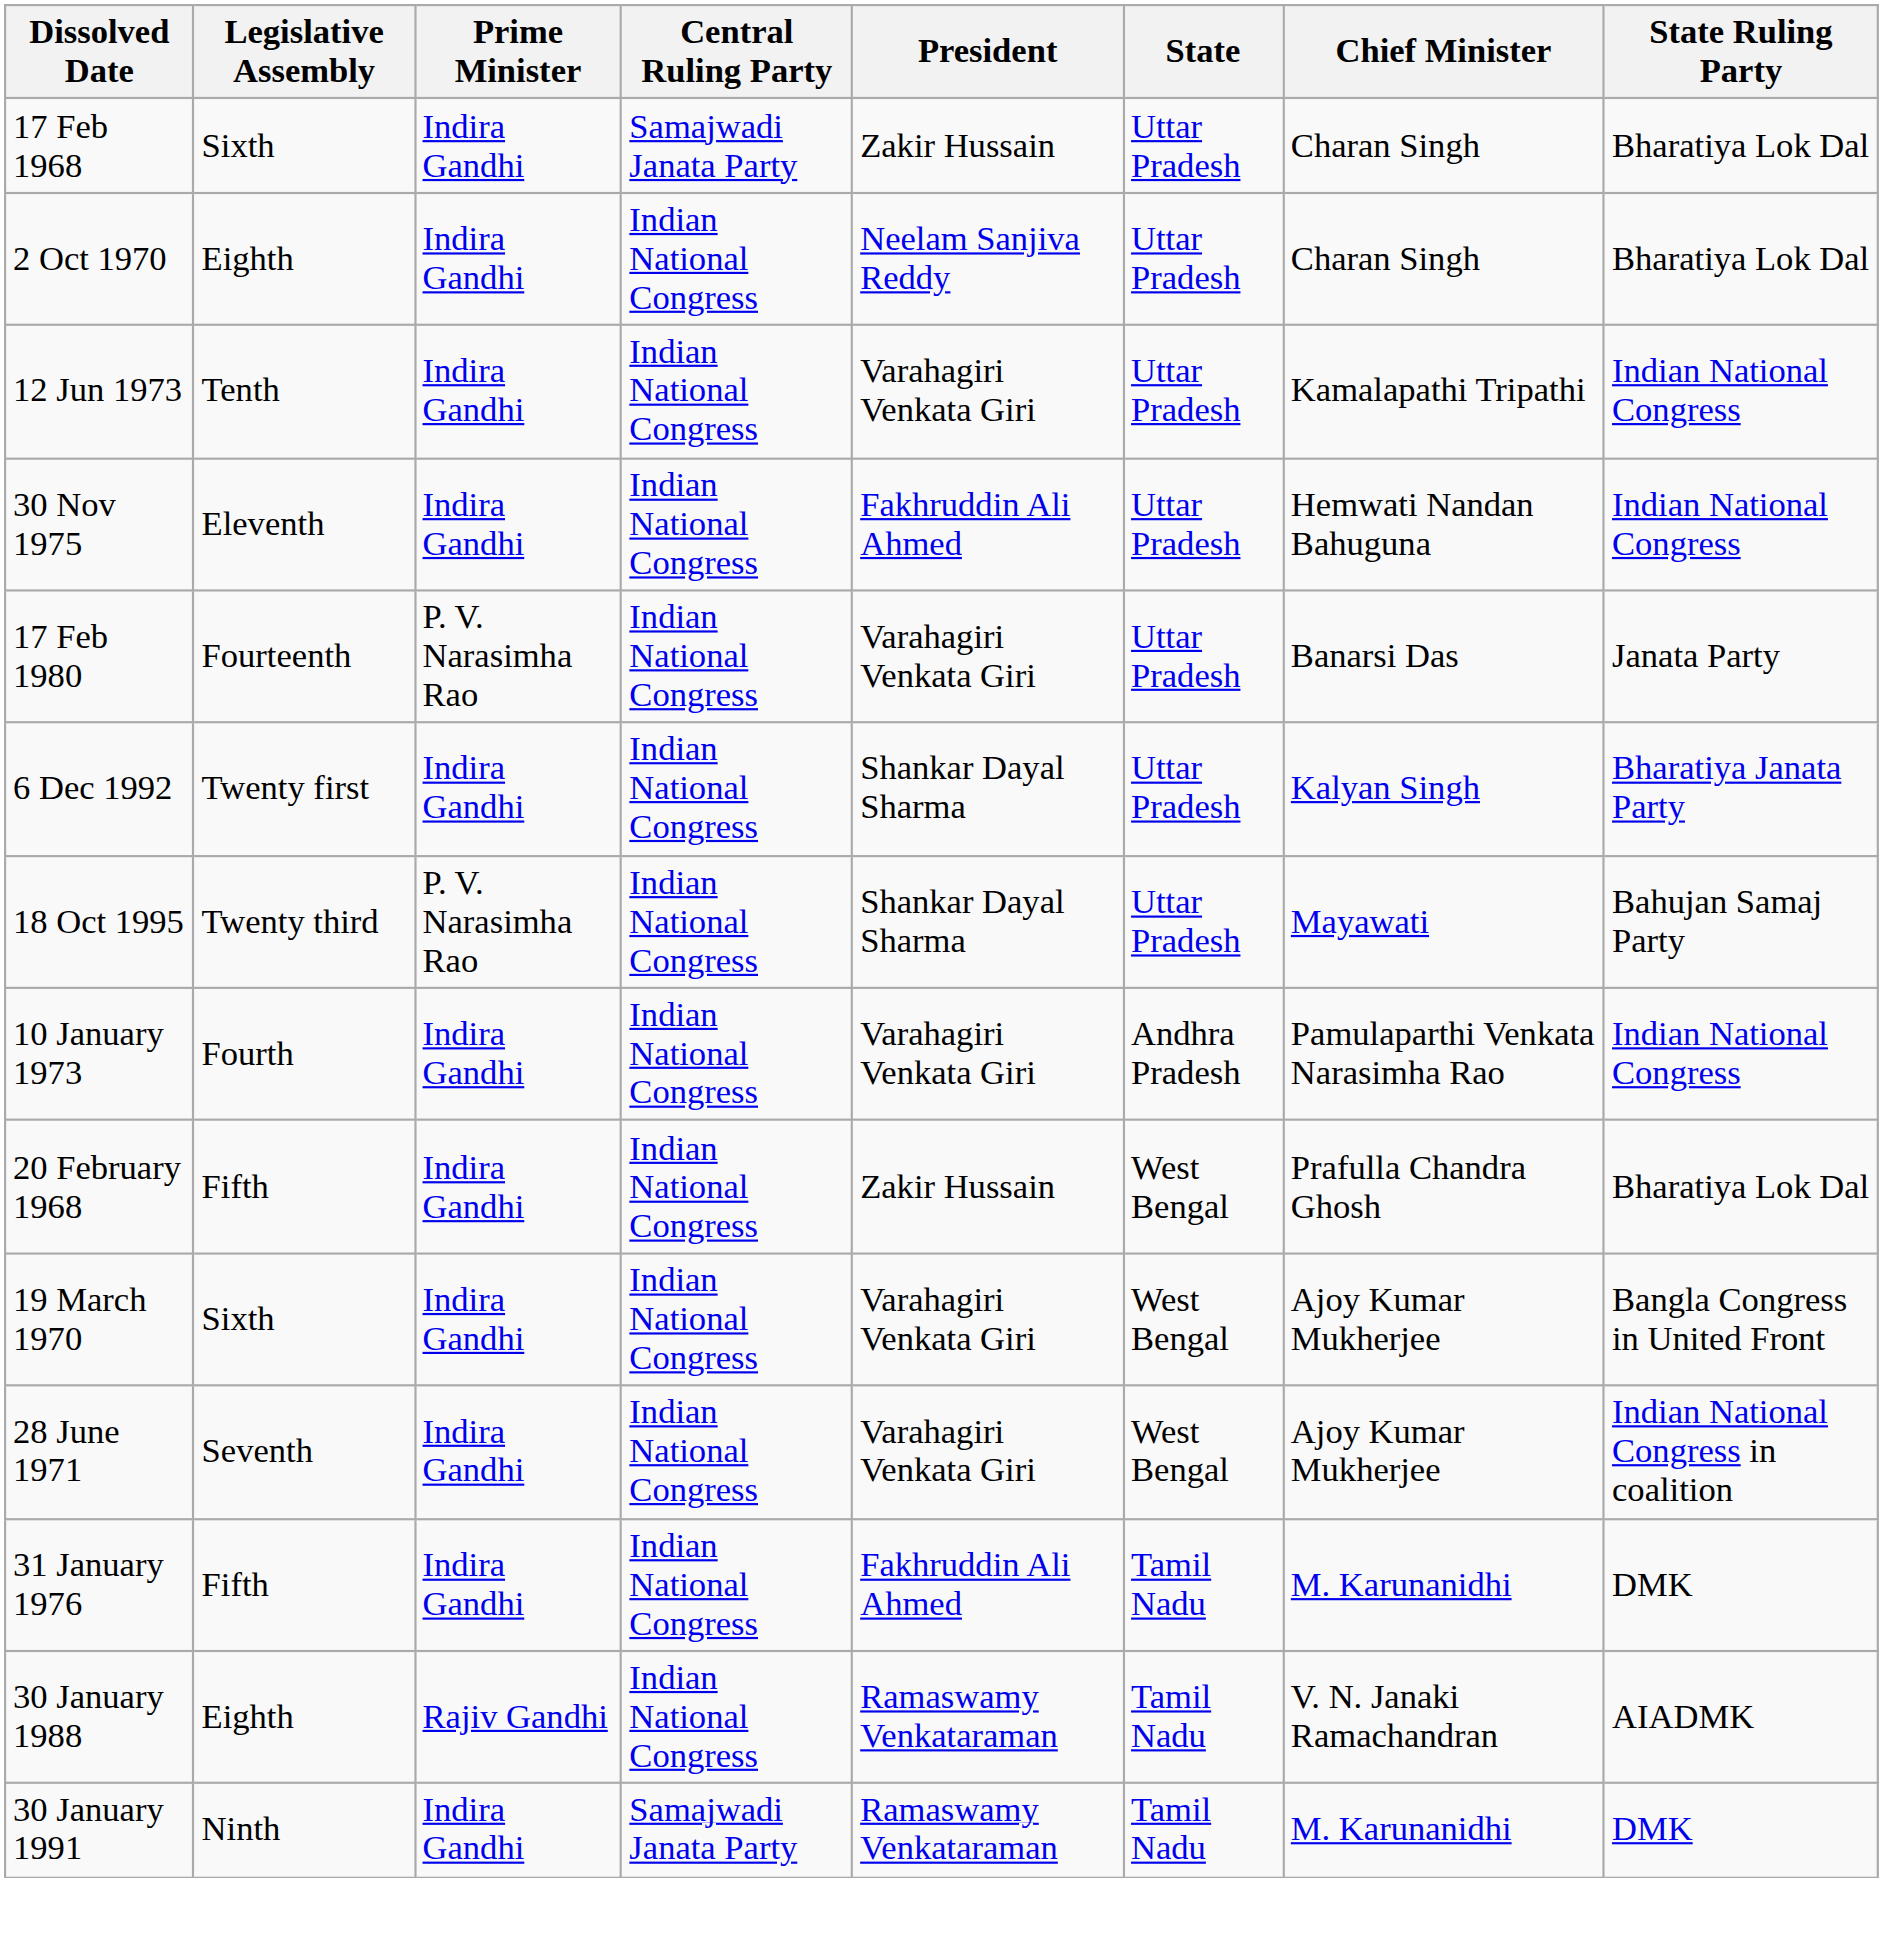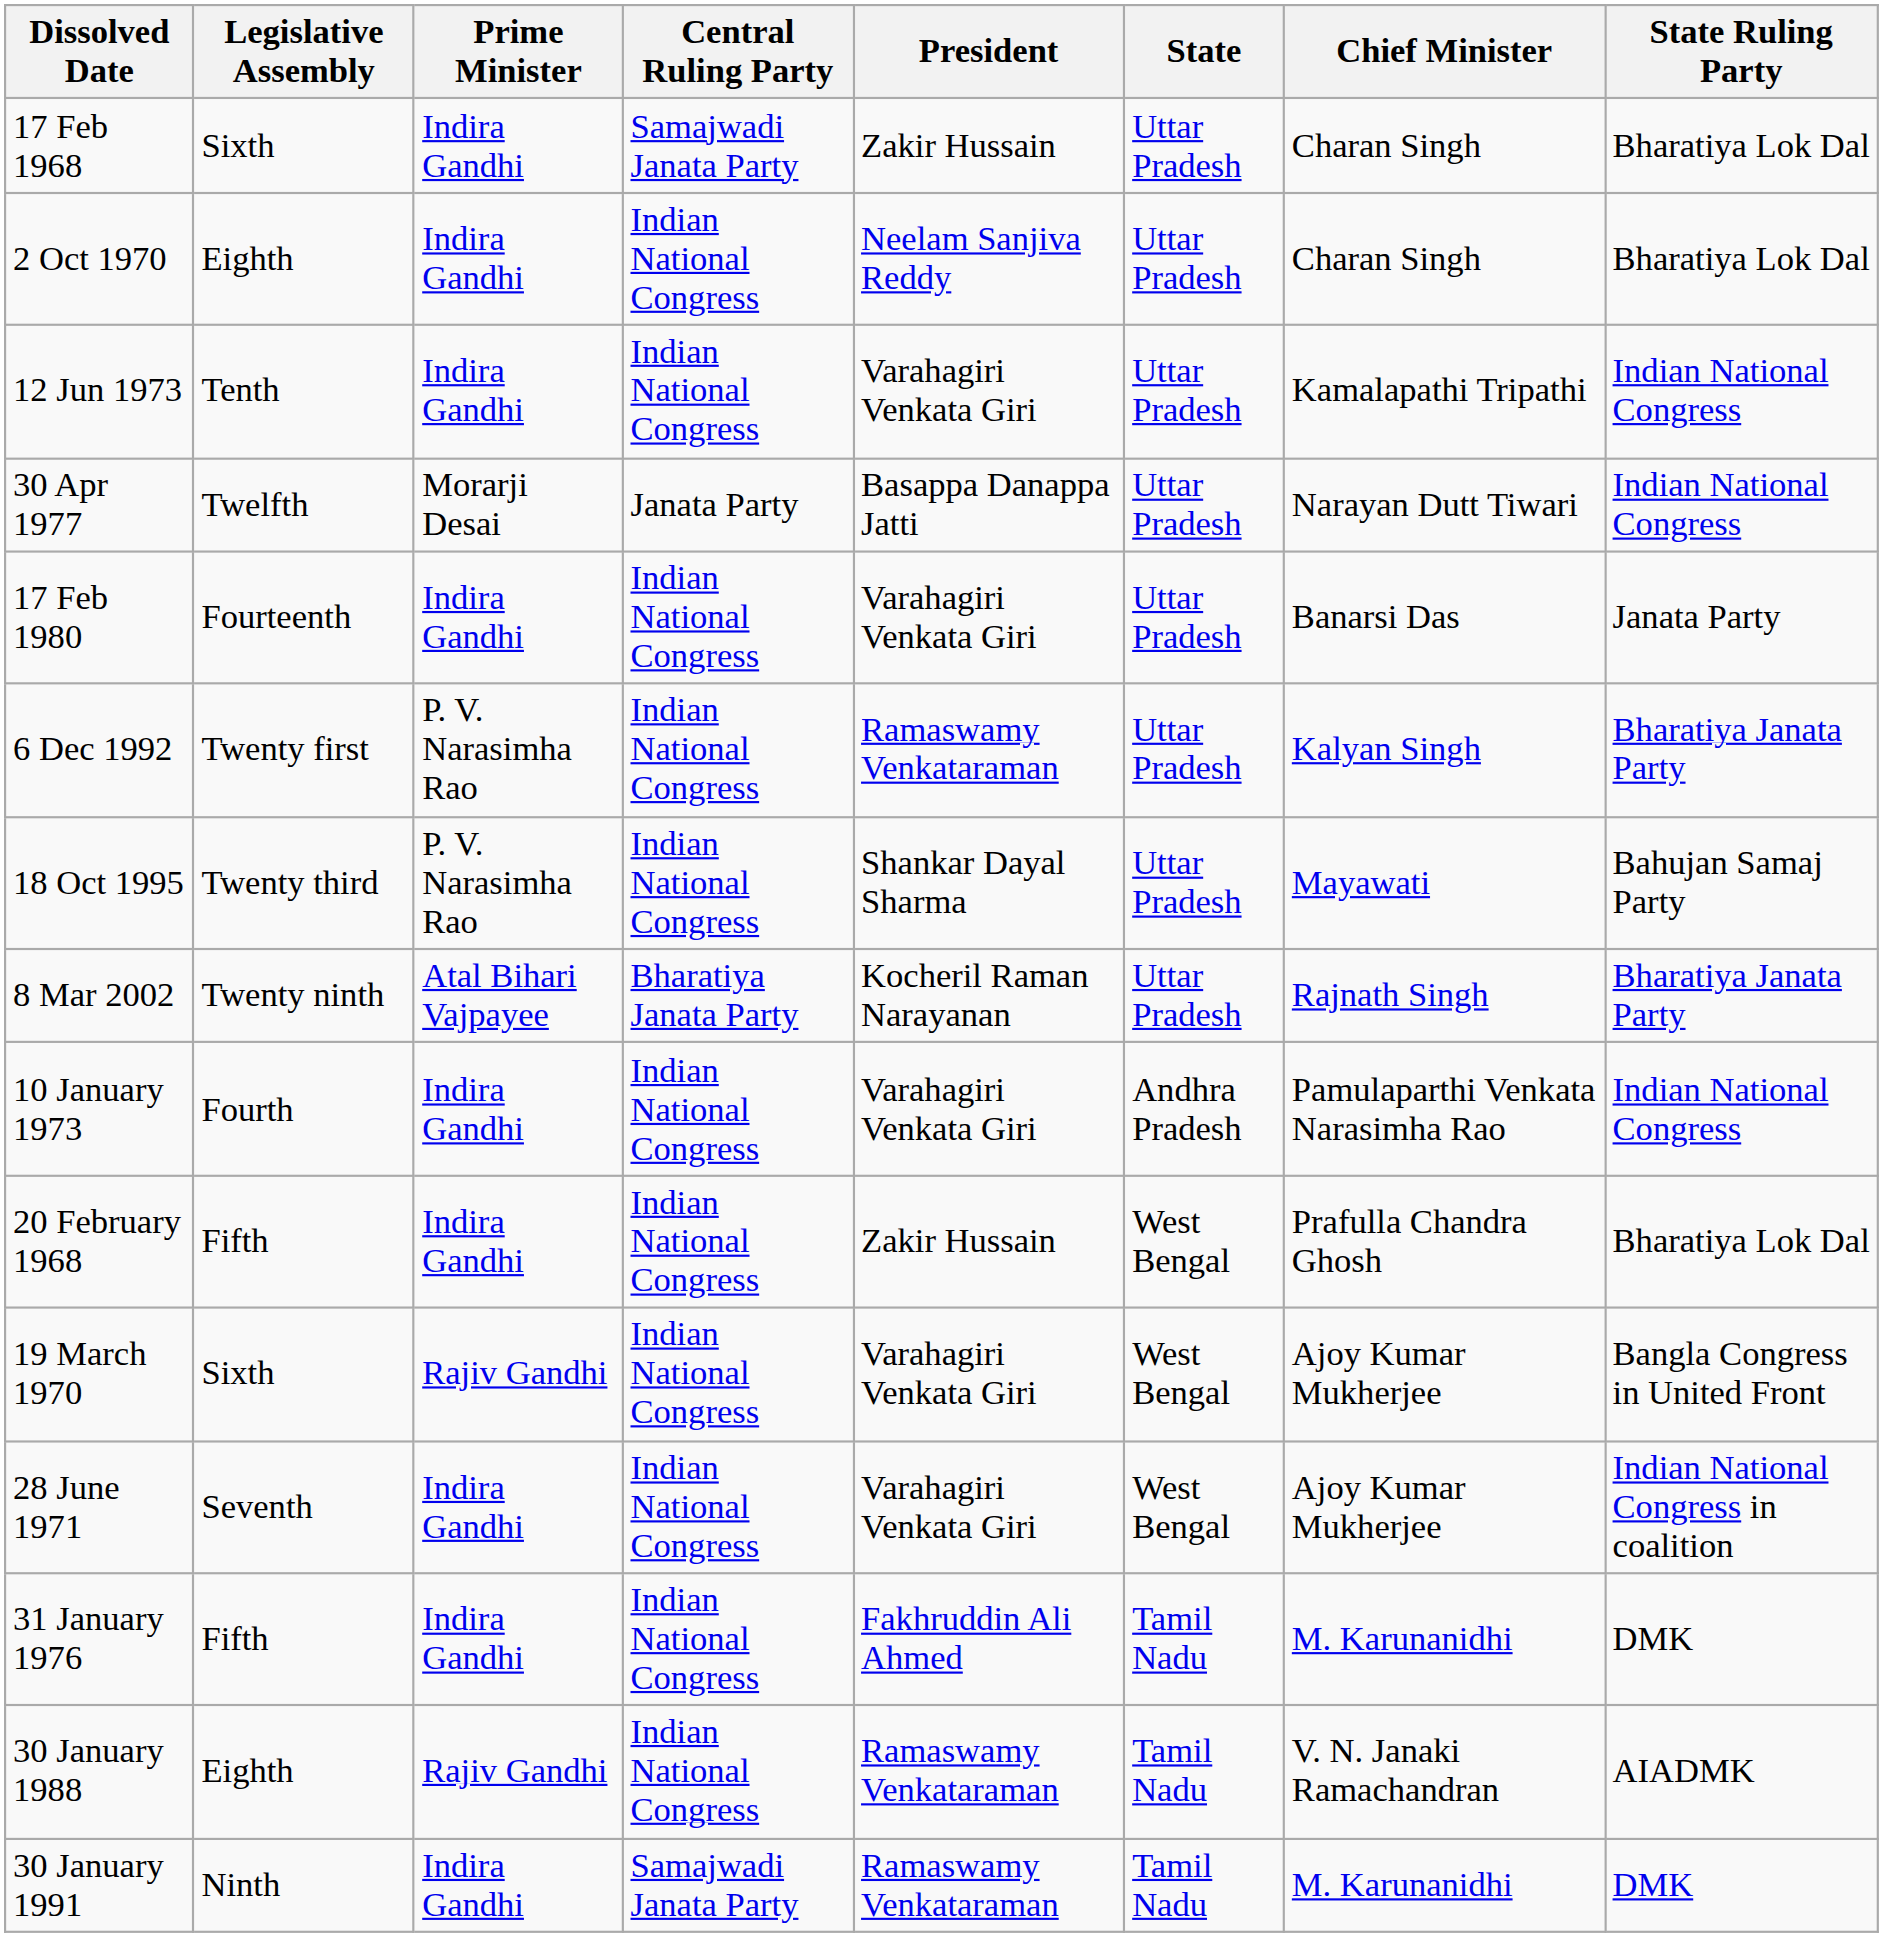 <table class="wikitable sortable">
 <tr>
 <th>Dissolved Date</th>
 <th>Legislative Assembly</th>
 <th>Prime Minister</th>
 <th>Central Ruling Party</th>
 <th>President</th>
 <th>State</th>
 <th>Chief Minister</th>
 <th>State Ruling Party</th>
 </tr>
 <tr>
 <td>17 Feb 1968</td>
 <td>Sixth</td>
 <td><a href='#'>Indira Gandhi</a></td>
 <td><a href='#'>Samajwadi Janata Party</a></td>
 <td>Zakir Hussain</td>
 <td><a href='#'>Uttar Pradesh</a></td>
 <td>Charan Singh</td>
 <td>Bharatiya Lok Dal</td>
 </tr>
 <tr>
 <td>2 Oct 1970</td>
 <td>Eighth</td>
 <td><a href='#'>Indira Gandhi</a></td>
 <td><a href='#'>Indian National Congress</a></td>
 <td><a href='#'>Neelam Sanjiva Reddy</a></td>
 <td><a href='#'>Uttar Pradesh</a></td>
 <td>Charan Singh</td>
 <td>Bharatiya Lok Dal</td>
 </tr>
 <tr>
 <td>12 Jun 1973</td>
 <td>Tenth</td>
 <td><a href='#'>Indira Gandhi</a></td>
 <td><a href='#'>Indian National Congress</a></td>
 <td>Varahagiri Venkata Giri</td>
 <td><a href='#'>Uttar Pradesh</a></td>
 <td>Kamalapathi Tripathi</td>
 <td><a href='#'>Indian National Congress</a></td>
 </tr>
 <tr>
-<td>30 Nov 1975</td>
-<td>Eleventh</td>
-<td><a href='#'>Indira Gandhi</a></td>
-<td><a href='#'>Indian National Congress</a></td>
-<td><a href='#'>Fakhruddin Ali Ahmed</a></td>
+<td>30 Apr 1977</td>
+<td>Twelfth</td>
+<td>Morarji Desai</td>
+<td>Janata Party</td>
+<td>Basappa Danappa Jatti</td>
 <td><a href='#'>Uttar Pradesh</a></td>
-<td>Hemwati Nandan Bahuguna</td>
+<td>Narayan Dutt Tiwari</td>
 <td><a href='#'>Indian National Congress</a></td>
 </tr>
 <tr>
 <td>17 Feb 1980</td>
 <td>Fourteenth</td>
-<td>P. V. Narasimha Rao</td>
+<td><a href='#'>Indira Gandhi</a></td>
 <td><a href='#'>Indian National Congress</a></td>
 <td>Varahagiri Venkata Giri</td>
 <td><a href='#'>Uttar Pradesh</a></td>
 <td>Banarsi Das</td>
 <td>Janata Party</td>
 </tr>
 <tr>
 <td>6 Dec 1992</td>
 <td>Twenty first</td>
-<td><a href='#'>Indira Gandhi</a></td>
+<td>P. V. Narasimha Rao</td>
 <td><a href='#'>Indian National Congress</a></td>
-<td>Shankar Dayal Sharma</td>
+<td><a href='#'>Ramaswamy Venkataraman</a></td>
 <td><a href='#'>Uttar Pradesh</a></td>
 <td><a href='#'>Kalyan Singh</a></td>
 <td><a href='#'>Bharatiya Janata Party</a></td>
 </tr>
 <tr>
 <td>18 Oct 1995</td>
 <td>Twenty third</td>
 <td>P. V. Narasimha Rao</td>
 <td><a href='#'>Indian National Congress</a></td>
 <td>Shankar Dayal Sharma</td>
 <td><a href='#'>Uttar Pradesh</a></td>
 <td><a href='#'>Mayawati</a></td>
 <td>Bahujan Samaj Party</td>
+</tr>
+<tr>
+<td>8 Mar 2002</td>
+<td>Twenty ninth</td>
+<td><a href='#'>Atal Bihari Vajpayee</a></td>
+<td><a href='#'>Bharatiya Janata Party</a></td>
+<td>Kocheril Raman Narayanan</td>
+<td><a href='#'>Uttar Pradesh</a></td>
+<td><a href='#'>Rajnath Singh</a></td>
+<td><a href='#'>Bharatiya Janata Party</a></td>
 </tr>
 <tr>
 <td>10 January 1973</td>
 <td>Fourth</td>
 <td><a href='#'>Indira Gandhi</a></td>
 <td><a href='#'>Indian National Congress</a></td>
 <td>Varahagiri Venkata Giri</td>
 <td>Andhra Pradesh</td>
 <td>Pamulaparthi Venkata Narasimha Rao</td>
 <td><a href='#'>Indian National Congress</a></td>
 </tr>
 <tr>
 <td>20 February 1968</td>
 <td>Fifth</td>
 <td><a href='#'>Indira Gandhi</a></td>
 <td><a href='#'>Indian National Congress</a></td>
 <td>Zakir Hussain</td>
 <td>West Bengal</td>
 <td>Prafulla Chandra Ghosh</td>
 <td>Bharatiya Lok Dal</td>
 </tr>
 <tr>
 <td>19 March 1970</td>
 <td>Sixth</td>
-<td><a href='#'>Indira Gandhi</a></td>
+<td><a href='#'>Rajiv Gandhi</a></td>
 <td><a href='#'>Indian National Congress</a></td>
 <td>Varahagiri Venkata Giri</td>
 <td>West Bengal</td>
 <td>Ajoy Kumar Mukherjee</td>
 <td>Bangla Congress in United Front</td>
 </tr>
 <tr>
 <td>28 June 1971</td>
 <td>Seventh</td>
 <td><a href='#'>Indira Gandhi</a></td>
 <td><a href='#'>Indian National Congress</a></td>
 <td>Varahagiri Venkata Giri</td>
 <td>West Bengal</td>
 <td>Ajoy Kumar Mukherjee</td>
 <td><a href='#'>Indian National Congress</a> in coalition</td>
 </tr>
 <tr>
 <td>31 January 1976</td>
 <td>Fifth</td>
 <td><a href='#'>Indira Gandhi</a></td>
 <td><a href='#'>Indian National Congress</a></td>
 <td><a href='#'>Fakhruddin Ali Ahmed</a></td>
 <td><a href='#'>Tamil Nadu</a></td>
 <td><a href='#'>M. Karunanidhi</a></td>
 <td>DMK</td>
 </tr>
 <tr>
 <td>30 January 1988</td>
 <td>Eighth</td>
 <td><a href='#'>Rajiv Gandhi</a></td>
 <td><a href='#'>Indian National Congress</a></td>
 <td><a href='#'>Ramaswamy Venkataraman</a></td>
 <td><a href='#'>Tamil Nadu</a></td>
 <td>V. N. Janaki Ramachandran</td>
 <td>AIADMK</td>
 </tr>
 <tr>
 <td>30 January 1991</td>
 <td>Ninth</td>
 <td><a href='#'>Indira Gandhi</a></td>
 <td><a href='#'>Samajwadi Janata Party</a></td>
 <td><a href='#'>Ramaswamy Venkataraman</a></td>
 <td><a href='#'>Tamil Nadu</a></td>
 <td><a href='#'>M. Karunanidhi</a></td>
 <td><a href='#'>DMK</a></td>
 </tr>
 </table>
